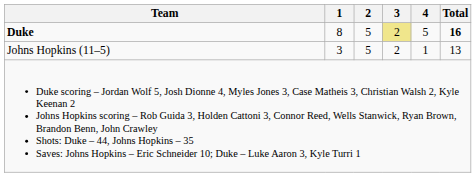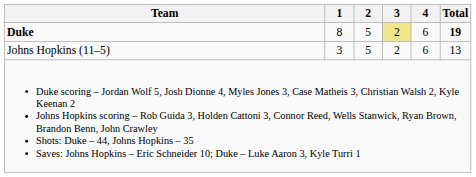 <table class="wikitable" style="text-align:center; max-width:40em">
 <tr>
 <th>Team</th>
 <th style="width:2em">1</th>
 <th style="width:2em">2</th>
 <th style="width:2em">3</th>
 <th style="width:2em">4</th>
 <th style="width:2em">Total</th>
 </tr>
 <tr>
 <td style="text-align:left"><strong>Duke</strong></td>
 <td>8</td>
 <td>5</td>
 <td style="background: khaki;">2</td>
-<td>5</td>
-<td><strong>16</strong></td>
+<td>6</td>
+<td><strong>19</strong></td>
 </tr>
 <tr>
 <td style="text-align:left">Johns Hopkins (11–5)</td>
 <td>3</td>
 <td>5</td>
 <td>2</td>
-<td>1</td>
+<td>6</td>
 <td>13</td>
 </tr>
 <tr>
 <td colspan=6 style="text-align:left; font-size:88%;"><br><ul><li>Duke scoring – Jordan Wolf 5, Josh Dionne 4, Myles Jones 3, Case Matheis 3, Christian Walsh 2, Kyle Keenan 2</li><li>Johns Hopkins scoring – Rob Guida 3, Holden Cattoni 3, Connor Reed, Wells Stanwick, Ryan Brown, Brandon Benn, John Crawley</li><li>Shots: Duke – 44, Johns Hopkins – 35</li><li>Saves: Johns Hopkins – Eric Schneider 10; Duke – Luke Aaron 3, Kyle Turri 1</li></ul></td>
 </tr>
 </table>
